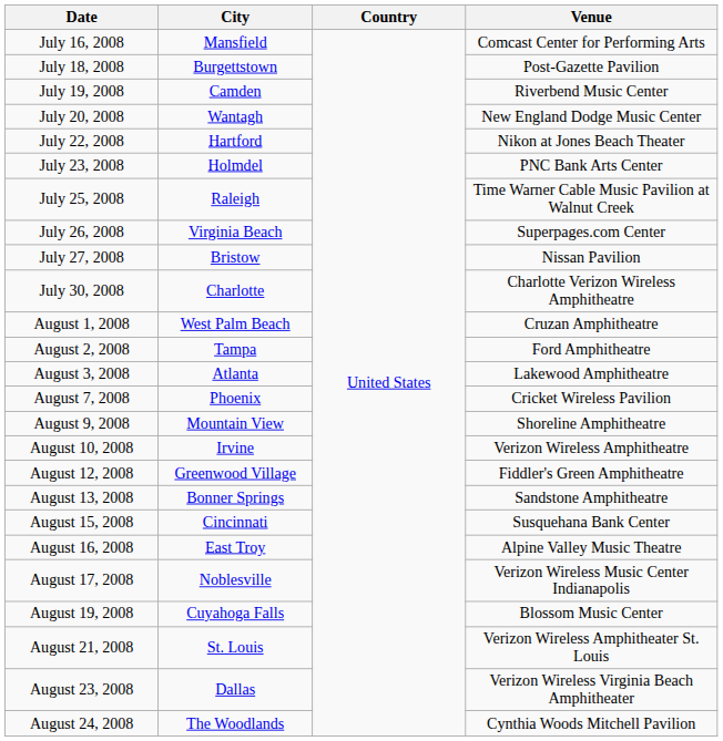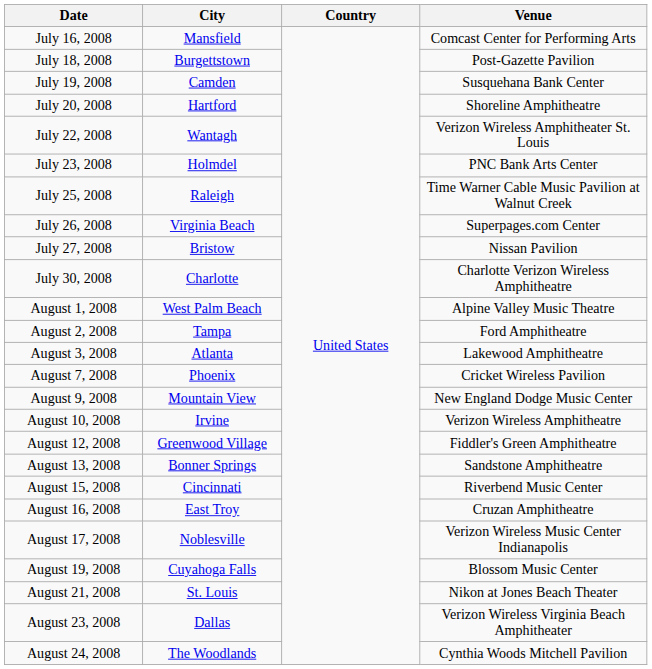 <table class="wikitable" style="text-align:center;">
 <tr>
 <th style="width:150px;">Date</th>
 <th style="width:150px;">City</th>
 <th style="width:150px;">Country</th>
 <th style="width:250px;">Venue</th>
 </tr>
 <tr>
 <td>July 16, 2008</td>
 <td><a href='#'>Mansfield</a></td>
 <td rowspan="25"><a href='#'>United States</a></td>
 <td>Comcast Center for Performing Arts</td>
 </tr>
 <tr>
 <td>July 18, 2008</td>
 <td><a href='#'>Burgettstown</a></td>
 <td>Post-Gazette Pavilion</td>
 </tr>
 <tr>
 <td>July 19, 2008</td>
 <td><a href='#'>Camden</a></td>
-<td>Riverbend Music Center</td>
+<td>Susquehana Bank Center</td>
 </tr>
 <tr>
 <td>July 20, 2008</td>
-<td><a href='#'>Wantagh</a></td>
-<td>New England Dodge Music Center</td>
+<td><a href='#'>Hartford</a></td>
+<td>Shoreline Amphitheatre</td>
 </tr>
 <tr>
 <td>July 22, 2008</td>
-<td><a href='#'>Hartford</a></td>
-<td>Nikon at Jones Beach Theater</td>
+<td><a href='#'>Wantagh</a></td>
+<td>Verizon Wireless Amphitheater St. Louis</td>
 </tr>
 <tr>
 <td>July 23, 2008</td>
 <td><a href='#'>Holmdel</a></td>
 <td>PNC Bank Arts Center</td>
 </tr>
 <tr>
 <td>July 25, 2008</td>
 <td><a href='#'>Raleigh</a></td>
 <td>Time Warner Cable Music Pavilion at Walnut Creek</td>
 </tr>
 <tr>
 <td>July 26, 2008</td>
 <td><a href='#'>Virginia Beach</a></td>
 <td>Superpages.com Center</td>
 </tr>
 <tr>
 <td>July 27, 2008</td>
 <td><a href='#'>Bristow</a></td>
 <td>Nissan Pavilion</td>
 </tr>
 <tr>
 <td>July 30, 2008</td>
 <td><a href='#'>Charlotte</a></td>
 <td>Charlotte Verizon Wireless Amphitheatre</td>
 </tr>
 <tr>
 <td>August 1, 2008</td>
 <td><a href='#'>West Palm Beach</a></td>
-<td>Cruzan Amphitheatre</td>
+<td>Alpine Valley Music Theatre</td>
 </tr>
 <tr>
 <td>August 2, 2008</td>
 <td><a href='#'>Tampa</a></td>
 <td>Ford Amphitheatre</td>
 </tr>
 <tr>
 <td>August 3, 2008</td>
 <td><a href='#'>Atlanta</a></td>
 <td>Lakewood Amphitheatre</td>
 </tr>
 <tr>
 <td>August 7, 2008</td>
 <td><a href='#'>Phoenix</a></td>
 <td>Cricket Wireless Pavilion</td>
 </tr>
 <tr>
 <td>August 9, 2008</td>
 <td><a href='#'>Mountain View</a></td>
-<td>Shoreline Amphitheatre</td>
+<td>New England Dodge Music Center</td>
 </tr>
 <tr>
 <td>August 10, 2008</td>
 <td><a href='#'>Irvine</a></td>
 <td>Verizon Wireless Amphitheatre</td>
 </tr>
 <tr>
 <td>August 12, 2008</td>
 <td><a href='#'>Greenwood Village</a></td>
 <td>Fiddler's Green Amphitheatre</td>
 </tr>
 <tr>
 <td>August 13, 2008</td>
 <td><a href='#'>Bonner Springs</a></td>
 <td>Sandstone Amphitheatre</td>
 </tr>
 <tr>
 <td>August 15, 2008</td>
 <td><a href='#'>Cincinnati</a></td>
-<td>Susquehana Bank Center</td>
+<td>Riverbend Music Center</td>
 </tr>
 <tr>
 <td>August 16, 2008</td>
 <td><a href='#'>East Troy</a></td>
-<td>Alpine Valley Music Theatre</td>
+<td>Cruzan Amphitheatre</td>
 </tr>
 <tr>
 <td>August 17, 2008</td>
 <td><a href='#'>Noblesville</a></td>
 <td>Verizon Wireless Music Center Indianapolis</td>
 </tr>
 <tr>
 <td>August 19, 2008</td>
 <td><a href='#'>Cuyahoga Falls</a></td>
 <td>Blossom Music Center</td>
 </tr>
 <tr>
 <td>August 21, 2008</td>
 <td><a href='#'>St. Louis</a></td>
-<td>Verizon Wireless Amphitheater St. Louis</td>
+<td>Nikon at Jones Beach Theater</td>
 </tr>
 <tr>
 <td>August 23, 2008</td>
 <td><a href='#'>Dallas</a></td>
 <td>Verizon Wireless Virginia Beach Amphitheater</td>
 </tr>
 <tr>
 <td>August 24, 2008</td>
 <td><a href='#'>The Woodlands</a></td>
 <td>Cynthia Woods Mitchell Pavilion</td>
 </tr>
 </table>
